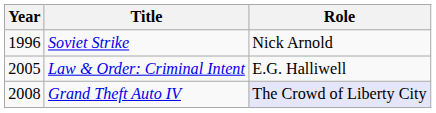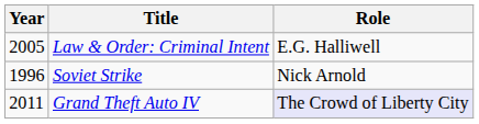 <table class="wikitable sortable">
 <tr>
 <th>Year</th>
 <th>Title</th>
 <th class="unsortable">Role</th>
 </tr>
 <tr>
+<td>2005</td>
+<td><em><a href='#'>Law & Order: Criminal Intent</a></em></td>
+<td>E.G. Halliwell</td>
+</tr>
+<tr>
 <td>1996</td>
 <td><em><a href='#'>Soviet Strike</a></em></td>
 <td>Nick Arnold</td>
 </tr>
 <tr>
-<td>2005</td>
-<td><em><a href='#'>Law & Order: Criminal Intent</a></em></td>
-<td>E.G. Halliwell</td>
-</tr>
-<tr>
-<td>2008</td>
+<td>2011</td>
 <td><em><a href='#'>Grand Theft Auto IV</a></em></td>
 <td style="background: lavender;">The Crowd of Liberty City</td>
 </tr>
 </table>
